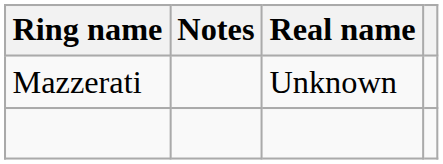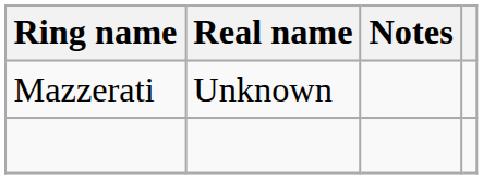 <table class="wikitable sortable">
 <tr>
 <th scope="col">Ring name</th>
+<th scope="col">Real name</th>
 <th scope="col">Notes</th>
-<th scope="col">Real name</th>
 <th class="unsortable" scope="col"></th>
 </tr>
 <tr>
 <td>Mazzerati</td>
+<td>Unknown</td>
 <td> </td>
-<td>Unknown</td>
 <td></td>
 </tr>
 <tr>
 <td></td>
+<td></td>
 <td> </td>
-<td></td>
 <td></td>
 </tr>
 </table>
